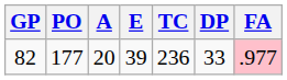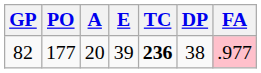 <table class="wikitable">
 <tr>
 <th><a href='#'>GP</a></th>
 <th><a href='#'>PO</a></th>
 <th><a href='#'>A</a></th>
 <th><a href='#'>E</a></th>
 <th><a href='#'>TC</a></th>
 <th><a href='#'>DP</a></th>
 <th><a href='#'>FA</a></th>
 </tr>
 <tr align=center>
 <td>82</td>
 <td>177</td>
 <td>20</td>
 <td>39</td>
-<td>236</td>
-<td>33</td>
+<td><strong>236</strong></td>
+<td>38</td>
 <td style="background: pink;">.977</td>
 </tr>
 </table>
